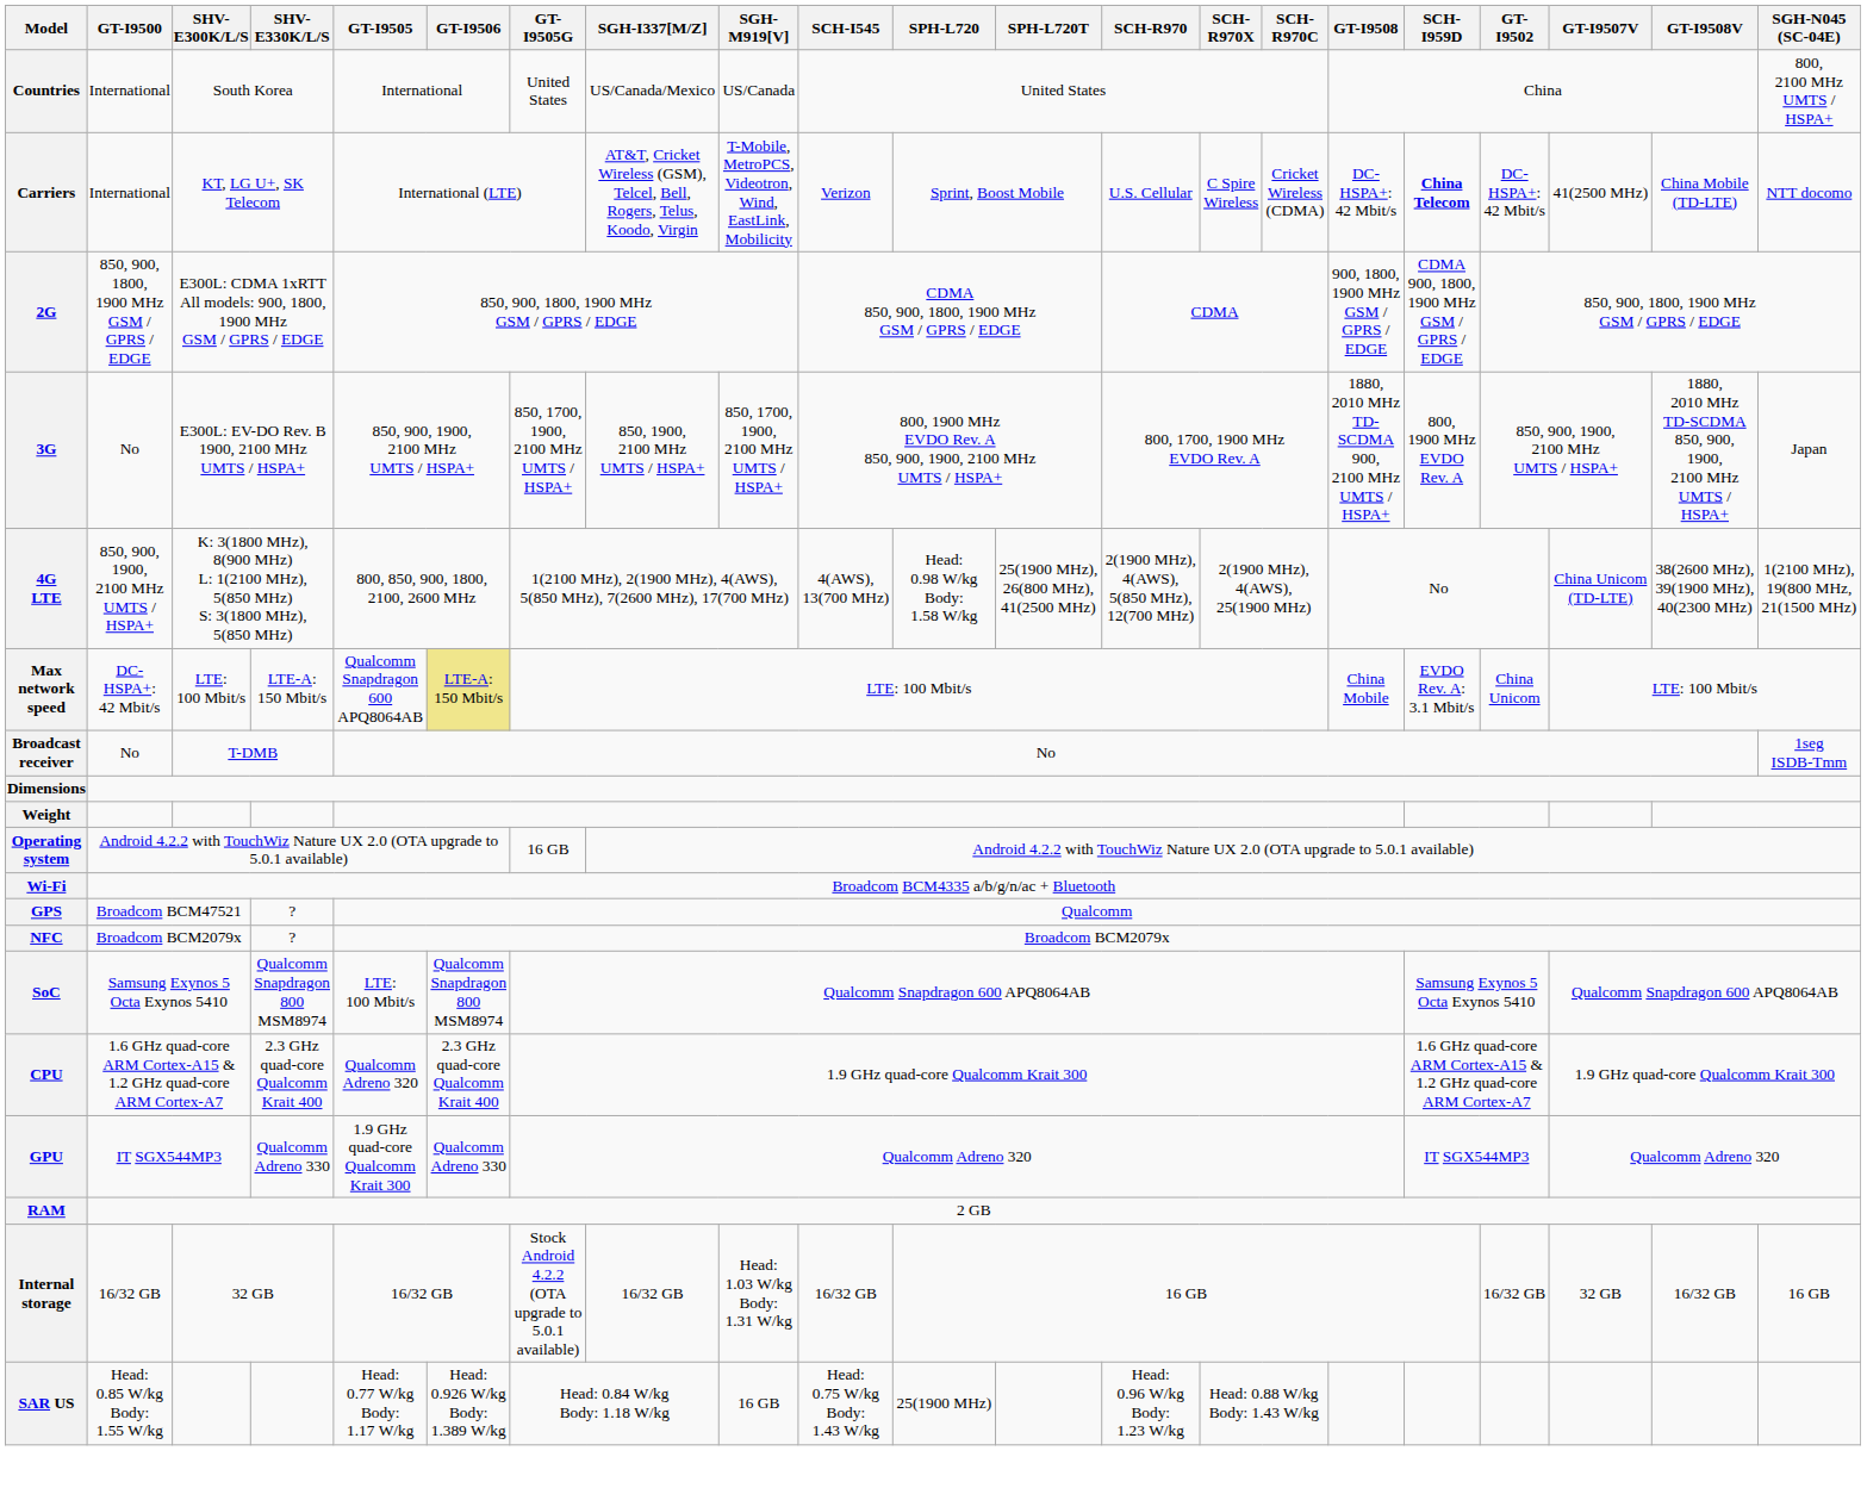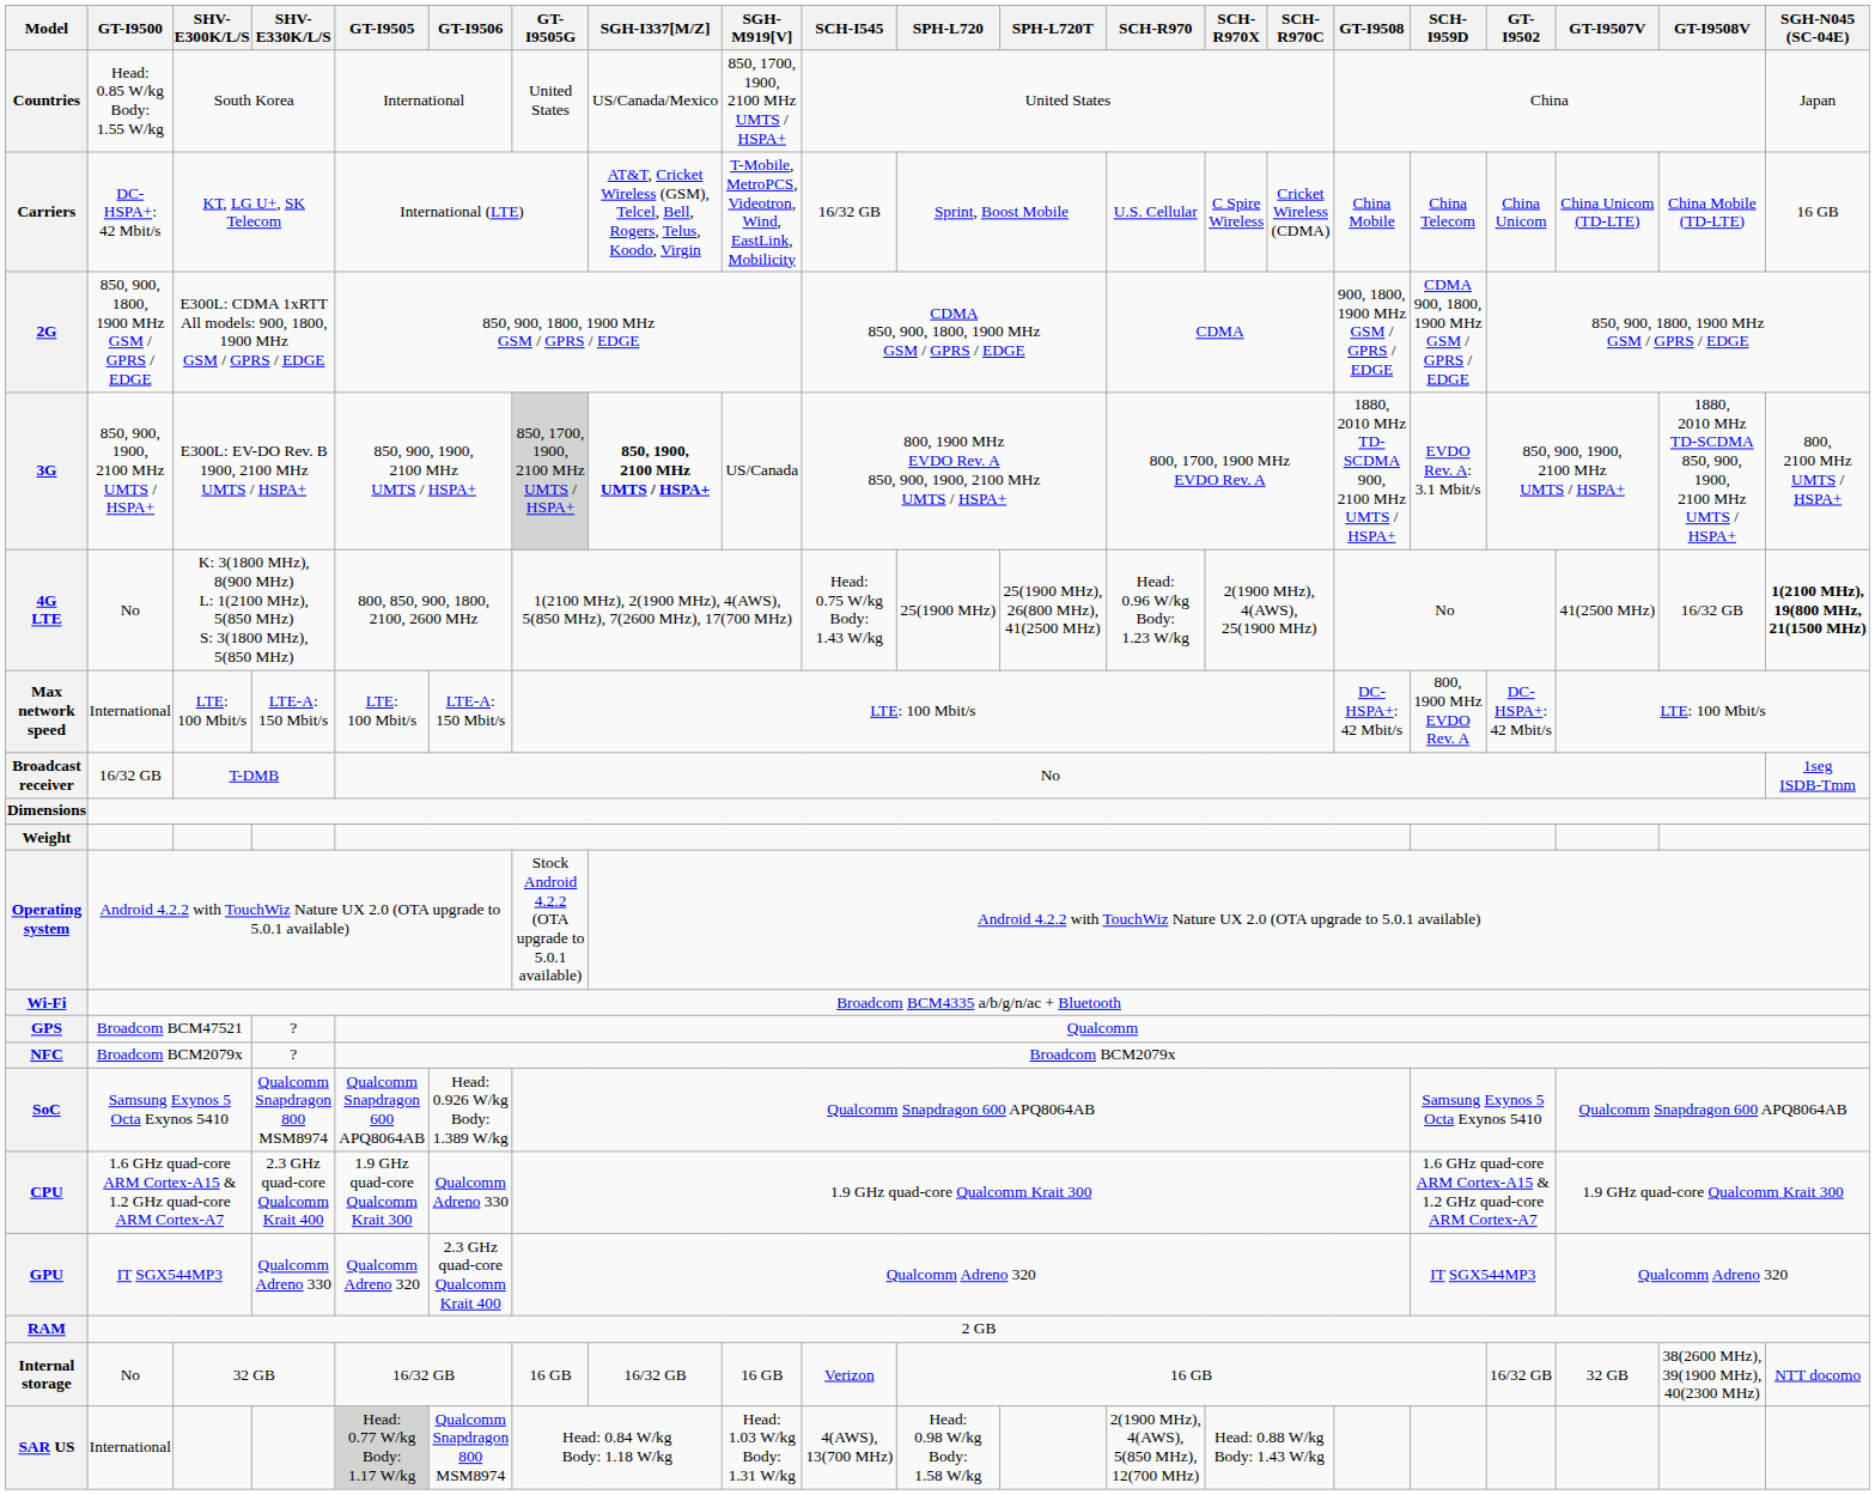 <table class="wikitable" style="text-align: center; font-size:85%">
 <tr>
 <th>Model</th>
 <th>GT-I9500</th>
 <th style="padding-left:1px; padding-right:1px;">SHV-E300K/L/S</th>
 <th style="padding-left:1px; padding-right:1px;">SHV-E330K/L/S</th>
 <th>GT-I9505</th>
 <th>GT-I9506</th>
 <th style="padding-left:1px; padding-right:1px;">GT-I9505G</th>
 <th>SGH-I337[M/Z]</th>
 <th>SGH-M919[V]</th>
 <th>SCH-I545</th>
 <th>SPH-L720</th>
 <th>SPH-L720T</th>
 <th>SCH-R970</th>
 <th>SCH-R970X</th>
 <th>SCH-R970C</th>
 <th>GT-I9508</th>
 <th>SCH-I959D</th>
 <th>GT-I9502</th>
 <th style="padding-left:1px; padding-right:1px;">GT-I9507V</th>
 <th style="padding-left:1px; padding-right:1px;">GT-I9508V</th>
 <th style="padding-left:1px; padding-right:1px;">SGH-N045<br>(SC-04E)</th>
 </tr>
 <tr>
 <th>Countries</th>
-<td style="padding-left:1px; padding-right:1px;">International</td>
+<td>Head: 0.85 W/kg<br>Body: 1.55 W/kg</td>
 <td colspan="2">South Korea</td>
 <td colspan="2">International</td>
 <td>United States</td>
 <td>US/Canada/Mexico</td>
-<td>US/Canada</td>
+<td>850, 1700, 1900, 2100 MHz<br><a href='#'>UMTS</a> / <a href='#'>HSPA+</a></td>
 <td colspan="6">United States</td>
 <td colspan="5">China</td>
-<td>800, 2100 MHz<br><a href='#'>UMTS</a> / <a href='#'>HSPA+</a></td>
+<td>Japan</td>
 </tr>
 <tr>
 <th>Carriers</th>
-<td style="padding-left:1px; padding-right:1px;">International</td>
+<td><a href='#'>DC-HSPA+</a>: 42 Mbit/s</td>
 <td colspan="2"><a href='#'>KT</a>, <a href='#'>LG U+</a>, <a href='#'>SK Telecom</a></td>
 <td colspan="3">International (<a href='#'>LTE</a>)</td>
 <td><a href='#'>AT&T</a>, <a href='#'>Cricket Wireless</a> (GSM), <a href='#'>Telcel</a>, <a href='#'>Bell</a>, <a href='#'>Rogers</a>, <a href='#'>Telus</a>, <a href='#'>Koodo</a>, <a href='#'>Virgin</a></td>
 <td><a href='#'>T-Mobile</a>, <a href='#'>MetroPCS</a>, <a href='#'>Videotron</a>, <a href='#'>Wind</a>, <a href='#'>EastLink</a>, <a href='#'>Mobilicity</a></td>
-<td><a href='#'>Verizon</a></td>
+<td>16/32 GB</td>
 <td colspan="2"><a href='#'>Sprint</a>, <a href='#'>Boost Mobile</a></td>
 <td><a href='#'>U.S. Cellular</a></td>
 <td><a href='#'>C Spire Wireless</a></td>
 <td><a href='#'>Cricket Wireless</a> (CDMA)</td>
-<td><a href='#'>DC-HSPA+</a>: 42 Mbit/s</td>
-<td><strong><a href='#'>China Telecom</a></strong></td>
-<td><a href='#'>DC-HSPA+</a>: 42 Mbit/s</td>
-<td>41(2500 MHz)</td>
+<td><a href='#'>China Mobile</a></td>
+<td><a href='#'>China Telecom</a></td>
+<td><a href='#'>China Unicom</a></td>
+<td><a href='#'>China Unicom</a><br><a href='#'>(TD-LTE)</a></td>
 <td><a href='#'>China Mobile</a><br><a href='#'>(TD-LTE)</a></td>
-<td><a href='#'>NTT docomo</a></td>
+<td>16 GB</td>
 </tr>
 <tr>
 <th><a href='#'>2G</a></th>
 <td>850, 900, 1800, 1900 MHz<br><a href='#'>GSM</a> / <a href='#'>GPRS</a> / <a href='#'>EDGE</a></td>
 <td colspan="2">E300L: CDMA 1xRTT<br>All models: 900, 1800, 1900 MHz<br><a href='#'>GSM</a> / <a href='#'>GPRS</a> / <a href='#'>EDGE</a></td>
 <td colspan="5">850, 900, 1800, 1900 MHz<br><a href='#'>GSM</a> / <a href='#'>GPRS</a> / <a href='#'>EDGE</a></td>
 <td colspan="3"><a href='#'>CDMA</a><br>850, 900, 1800, 1900 MHz<br><a href='#'>GSM</a> / <a href='#'>GPRS</a> / <a href='#'>EDGE</a></td>
 <td colspan="3"><a href='#'>CDMA</a></td>
 <td>900, 1800, 1900 MHz<br><a href='#'>GSM</a> / <a href='#'>GPRS</a> / <a href='#'>EDGE</a></td>
 <td><a href='#'>CDMA</a><br>900, 1800, 1900 MHz<br><a href='#'>GSM</a> / <a href='#'>GPRS</a> / <a href='#'>EDGE</a></td>
 <td colspan="4">850, 900, 1800, 1900 MHz<br><a href='#'>GSM</a> / <a href='#'>GPRS</a> / <a href='#'>EDGE</a></td>
 </tr>
 <tr>
 <th><a href='#'>3G</a></th>
-<td>No</td>
+<td>850, 900, 1900, 2100 MHz<br><a href='#'>UMTS</a> / <a href='#'>HSPA+</a></td>
 <td colspan="2">E300L: EV-DO Rev. B<br>1900, 2100 MHz<br><a href='#'>UMTS</a> / <a href='#'>HSPA+</a></td>
 <td colspan="2">850, 900, 1900, 2100 MHz<br><a href='#'>UMTS</a> / <a href='#'>HSPA+</a></td>
-<td>850, 1700, 1900, 2100 MHz<br><a href='#'>UMTS</a> / <a href='#'>HSPA+</a></td>
-<td>850, 1900, 2100 MHz<br><a href='#'>UMTS</a> / <a href='#'>HSPA+</a></td>
-<td>850, 1700, 1900, 2100 MHz<br><a href='#'>UMTS</a> / <a href='#'>HSPA+</a></td>
+<td style="background: lightgrey;">850, 1700, 1900, 2100 MHz<br><a href='#'>UMTS</a> / <a href='#'>HSPA+</a></td>
+<td><strong>850, 1900, 2100 MHz<br><a href='#'>UMTS</a> / <a href='#'>HSPA+</a></strong></td>
+<td>US/Canada</td>
 <td colspan="3">800, 1900 MHz<br><a href='#'>EVDO Rev. A</a><br>850, 900, 1900, 2100 MHz<br><a href='#'>UMTS</a> / <a href='#'>HSPA+</a></td>
 <td colspan="3">800, 1700, 1900 MHz<br><a href='#'>EVDO Rev. A</a></td>
 <td>1880, 2010 MHz<br><a href='#'>TD-SCDMA</a><br>900, 2100 MHz<br><a href='#'>UMTS</a> / <a href='#'>HSPA+</a></td>
-<td>800, 1900 MHz<br><a href='#'>EVDO Rev. A</a></td>
+<td><a href='#'>EVDO Rev. A</a>: 3.1 Mbit/s</td>
 <td colspan="2">850, 900, 1900, 2100 MHz<br><a href='#'>UMTS</a> / <a href='#'>HSPA+</a></td>
 <td>1880, 2010 MHz<br><a href='#'>TD-SCDMA</a><br>850, 900, 1900, 2100 MHz<br><a href='#'>UMTS</a> / <a href='#'>HSPA+</a></td>
-<td>Japan</td>
+<td>800, 2100 MHz<br><a href='#'>UMTS</a> / <a href='#'>HSPA+</a></td>
 </tr>
 <tr>
 <th><a href='#'>4G</a><br><a href='#'>LTE</a></th>
-<td>850, 900, 1900, 2100 MHz<br><a href='#'>UMTS</a> / <a href='#'>HSPA+</a></td>
+<td>No</td>
 <td colspan="2">K: 3(1800 MHz), 8(900 MHz)<br>L: 1(2100 MHz), 5(850 MHz)<br>S: 3(1800 MHz), 5(850 MHz)</td>
 <td colspan="2">800, 850, 900, 1800, 2100, 2600 MHz</td>
 <td colspan="3">1(2100 MHz), 2(1900 MHz), 4(AWS), 5(850 MHz), 7(2600 MHz), 17(700 MHz)</td>
-<td>4(AWS), 13(700 MHz)</td>
-<td>Head: 0.98 W/kg<br>Body: 1.58 W/kg</td>
+<td>Head: 0.75 W/kg<br>Body: 1.43 W/kg</td>
+<td>25(1900 MHz)</td>
 <td>25(1900 MHz),  26(800 MHz), 41(2500 MHz)</td>
-<td>2(1900 MHz),<br>4(AWS),<br>5(850 MHz),<br>12(700 MHz)</td>
+<td>Head: 0.96 W/kg<br>Body: 1.23 W/kg</td>
 <td colspan="2">2(1900 MHz),<br>4(AWS),<br>25(1900 MHz)</td>
 <td colspan="3">No</td>
-<td><a href='#'>China Unicom</a><br><a href='#'>(TD-LTE)</a></td>
-<td>38(2600 MHz), 39(1900 MHz), 40(2300 MHz)</td>
-<td>1(2100 MHz), 19(800 MHz, 21(1500 MHz)</td>
+<td>41(2500 MHz)</td>
+<td style="padding-left:1px; padding-right:1px;">16/32 GB</td>
+<td><strong>1(2100 MHz), 19(800 MHz, 21(1500 MHz)</strong></td>
 </tr>
 <tr>
 <th>Max<br>network<br>speed</th>
-<td><a href='#'>DC-HSPA+</a>: 42 Mbit/s</td>
+<td style="padding-left:1px; padding-right:1px;">International</td>
 <td><a href='#'>LTE</a>: 100 Mbit/s</td>
 <td><a href='#'>LTE-A</a>: 150 Mbit/s</td>
-<td><a href='#'>Qualcomm</a> <a href='#'>Snapdragon 600</a> APQ8064AB</td>
-<td style="background: khaki;"><a href='#'>LTE-A</a>: 150 Mbit/s</td>
+<td><a href='#'>LTE</a>: 100 Mbit/s</td>
+<td><a href='#'>LTE-A</a>: 150 Mbit/s</td>
 <td colspan="9"><a href='#'>LTE</a>: 100 Mbit/s</td>
-<td><a href='#'>China Mobile</a></td>
-<td><a href='#'>EVDO Rev. A</a>: 3.1 Mbit/s</td>
-<td><a href='#'>China Unicom</a></td>
+<td><a href='#'>DC-HSPA+</a>: 42 Mbit/s</td>
+<td>800, 1900 MHz<br><a href='#'>EVDO Rev. A</a></td>
+<td><a href='#'>DC-HSPA+</a>: 42 Mbit/s</td>
 <td colspan="3"><a href='#'>LTE</a>: 100 Mbit/s</td>
 </tr>
 <tr>
 <th>Broadcast<br>receiver</th>
-<td>No</td>
+<td style="padding-left:1px; padding-right:1px;">16/32 GB</td>
 <td colspan="2"><a href='#'>T-DMB</a></td>
 <td colspan="16">No</td>
 <td><a href='#'>1seg</a><br><a href='#'>ISDB-Tmm</a></td>
 </tr>
 <tr>
 <th style="padding-left:1px; padding-right:1px;">Dimensions</th>
 <td colspan="20"></td>
 </tr>
 <tr>
 <th>Weight</th>
 <td></td>
 <td></td>
 <td></td>
 <td colspan="12"></td>
 <td colspan="2"></td>
 <td></td>
 <td colspan="2"></td>
 </tr>
 <tr>
 <th><a href='#'>Operating</a><br><a href='#'>system</a></th>
 <td colspan="5"><a href='#'>Android 4.2.2</a> with <a href='#'>TouchWiz</a> Nature UX 2.0 (OTA upgrade to 5.0.1 available)</td>
-<td>16 GB</td>
+<td>Stock <a href='#'>Android 4.2.2</a> (OTA upgrade to 5.0.1 available)</td>
 <td colspan="14"><a href='#'>Android 4.2.2</a> with <a href='#'>TouchWiz</a> Nature UX 2.0 (OTA upgrade to 5.0.1 available)</td>
 </tr>
 <tr>
 <th><a href='#'>Wi-Fi</a></th>
 <td colspan="20"><a href='#'>Broadcom</a> <a href='#'>BCM4335</a> a/b/g/n/ac + <a href='#'>Bluetooth</a></td>
 </tr>
 <tr>
 <th><a href='#'>GPS</a></th>
 <td colspan="2"><a href='#'>Broadcom</a> BCM47521</td>
 <td>?</td>
 <td colspan="17"><a href='#'>Qualcomm</a></td>
 </tr>
 <tr>
 <th><a href='#'>NFC</a></th>
 <td colspan="2"><a href='#'>Broadcom</a> BCM2079x</td>
 <td>?</td>
 <td colspan="17"><a href='#'>Broadcom</a> BCM2079x</td>
 </tr>
 <tr>
 <th><a href='#'>SoC</a></th>
 <td colspan="2"><a href='#'>Samsung</a> <a href='#'>Exynos 5 Octa</a> Exynos 5410</td>
 <td><a href='#'>Qualcomm</a> <a href='#'>Snapdragon 800</a> MSM8974</td>
-<td><a href='#'>LTE</a>: 100 Mbit/s</td>
-<td><a href='#'>Qualcomm</a> <a href='#'>Snapdragon 800</a> MSM8974</td>
+<td><a href='#'>Qualcomm</a> <a href='#'>Snapdragon 600</a> APQ8064AB</td>
+<td>Head: 0.926 W/kg<br>Body: 1.389 W/kg</td>
 <td colspan="10"><a href='#'>Qualcomm</a> <a href='#'>Snapdragon 600</a> APQ8064AB</td>
 <td colspan="2"><a href='#'>Samsung</a> <a href='#'>Exynos 5 Octa</a> Exynos 5410</td>
 <td colspan="3"><a href='#'>Qualcomm</a> <a href='#'>Snapdragon 600</a> APQ8064AB</td>
 </tr>
 <tr>
 <th><a href='#'>CPU</a></th>
 <td colspan="2">1.6 GHz quad-core <a href='#'>ARM Cortex-A15</a> &<br>1.2 GHz quad-core <a href='#'>ARM Cortex-A7</a></td>
 <td>2.3 GHz quad-core <a href='#'>Qualcomm Krait 400</a></td>
-<td><a href='#'>Qualcomm</a> <a href='#'>Adreno</a> 320</td>
-<td>2.3 GHz quad-core <a href='#'>Qualcomm Krait 400</a></td>
+<td>1.9 GHz quad-core <a href='#'>Qualcomm Krait 300</a></td>
+<td><a href='#'>Qualcomm</a> <a href='#'>Adreno</a> 330</td>
 <td colspan="10">1.9 GHz quad-core <a href='#'>Qualcomm Krait 300</a></td>
 <td colspan="2">1.6 GHz quad-core <a href='#'>ARM Cortex-A15</a> &<br>1.2 GHz quad-core <a href='#'>ARM Cortex-A7</a></td>
 <td colspan="3">1.9 GHz quad-core <a href='#'>Qualcomm Krait 300</a></td>
 </tr>
 <tr>
 <th><a href='#'>GPU</a></th>
 <td colspan="2"><a href='#'>IT</a> <a href='#'>SGX544MP3</a></td>
 <td><a href='#'>Qualcomm</a> <a href='#'>Adreno</a> 330</td>
-<td>1.9 GHz quad-core <a href='#'>Qualcomm Krait 300</a></td>
-<td><a href='#'>Qualcomm</a> <a href='#'>Adreno</a> 330</td>
+<td><a href='#'>Qualcomm</a> <a href='#'>Adreno</a> 320</td>
+<td>2.3 GHz quad-core <a href='#'>Qualcomm Krait 400</a></td>
 <td colspan="10"><a href='#'>Qualcomm</a> <a href='#'>Adreno</a> 320</td>
 <td colspan="2"><a href='#'>IT</a> <a href='#'>SGX544MP3</a></td>
 <td colspan="3"><a href='#'>Qualcomm</a> <a href='#'>Adreno</a> 320</td>
 </tr>
 <tr>
 <th><a href='#'>RAM</a></th>
 <td colspan="20">2 GB</td>
 </tr>
 <tr>
 <th>Internal storage</th>
-<td style="padding-left:1px; padding-right:1px;">16/32 GB</td>
+<td>No</td>
 <td colspan="2">32 GB</td>
 <td colspan="2">16/32 GB</td>
-<td>Stock <a href='#'>Android 4.2.2</a> (OTA upgrade to 5.0.1 available)</td>
+<td>16 GB</td>
 <td>16/32 GB</td>
-<td>Head: 1.03 W/kg<br>Body: 1.31 W/kg</td>
-<td>16/32 GB</td>
+<td>16 GB</td>
+<td><a href='#'>Verizon</a></td>
 <td colspan="7">16 GB</td>
 <td>16/32 GB</td>
 <td>32 GB</td>
-<td style="padding-left:1px; padding-right:1px;">16/32 GB</td>
-<td>16 GB</td>
+<td>38(2600 MHz), 39(1900 MHz), 40(2300 MHz)</td>
+<td><a href='#'>NTT docomo</a></td>
 </tr>
 <tr>
 <th><a href='#'>SAR</a> US</th>
-<td>Head: 0.85 W/kg<br>Body: 1.55 W/kg</td>
+<td style="padding-left:1px; padding-right:1px;">International</td>
 <td></td>
 <td></td>
-<td>Head: 0.77 W/kg<br>Body: 1.17 W/kg</td>
-<td>Head: 0.926 W/kg<br>Body: 1.389 W/kg</td>
+<td style="background: lightgrey;">Head: 0.77 W/kg<br>Body: 1.17 W/kg</td>
+<td><a href='#'>Qualcomm</a> <a href='#'>Snapdragon 800</a> MSM8974</td>
 <td colspan="2">Head: 0.84 W/kg<br>Body: 1.18 W/kg</td>
-<td>16 GB</td>
-<td>Head: 0.75 W/kg<br>Body: 1.43 W/kg</td>
-<td>25(1900 MHz)</td>
+<td>Head: 1.03 W/kg<br>Body: 1.31 W/kg</td>
+<td>4(AWS), 13(700 MHz)</td>
+<td>Head: 0.98 W/kg<br>Body: 1.58 W/kg</td>
 <td></td>
-<td>Head: 0.96 W/kg<br>Body: 1.23 W/kg</td>
+<td>2(1900 MHz),<br>4(AWS),<br>5(850 MHz),<br>12(700 MHz)</td>
 <td colspan="2">Head: 0.88 W/kg<br>Body: 1.43 W/kg</td>
 <td></td>
 <td></td>
 <td></td>
 <td></td>
 <td></td>
 <td></td>
 </tr>
 </table>
